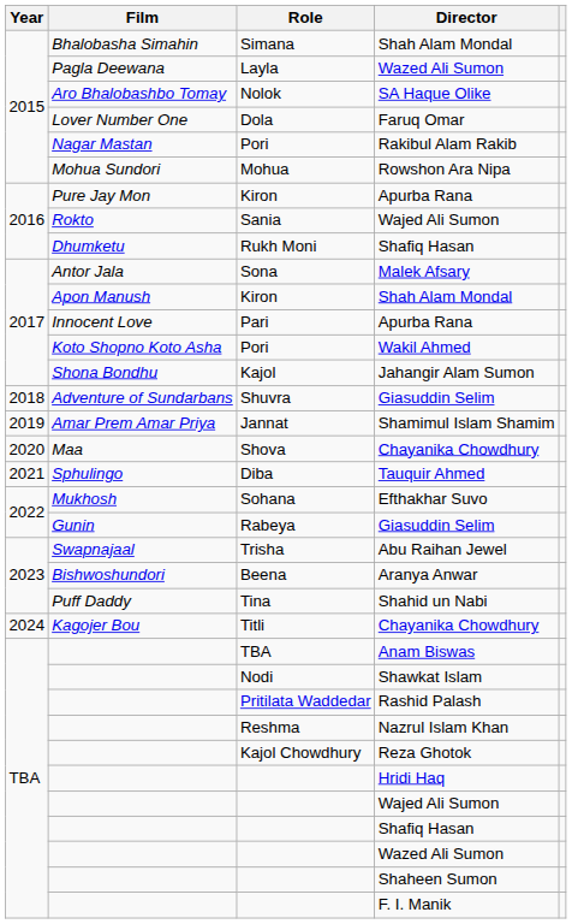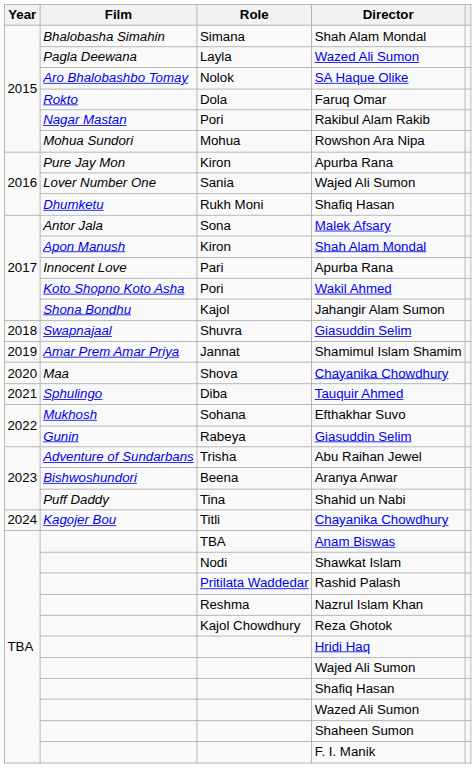 <table class="wikitable sortable">
 <tr>
 <th>Year</th>
 <th>Film</th>
 <th>Role</th>
 <th>Director</th>
 <th scope="col" class="unsortable"></th>
 </tr>
 <tr>
 <td rowspan="6">2015</td>
 <td><em>Bhalobasha Simahin</em></td>
 <td>Simana</td>
 <td>Shah Alam Mondal</td>
 <td></td>
 </tr>
 <tr>
 <td><em>Pagla Deewana</em></td>
 <td>Layla</td>
 <td><a href='#'>Wazed Ali Sumon</a></td>
 <td></td>
 </tr>
 <tr>
 <td><em><a href='#'>Aro Bhalobashbo Tomay</a></em></td>
 <td>Nolok</td>
 <td><a href='#'>SA Haque Olike</a></td>
 <td></td>
 </tr>
 <tr>
-<td><em>Lover Number One</em></td>
+<td><em><a href='#'>Rokto</a></em></td>
 <td>Dola</td>
 <td>Faruq Omar</td>
 <td></td>
 </tr>
 <tr>
 <td><em><a href='#'>Nagar Mastan</a></em></td>
 <td>Pori</td>
 <td>Rakibul Alam Rakib</td>
 <td></td>
 </tr>
 <tr>
 <td><em>Mohua Sundori</em></td>
 <td>Mohua</td>
 <td>Rowshon Ara Nipa</td>
 <td></td>
 </tr>
 <tr>
 <td rowspan="3">2016</td>
 <td><em>Pure Jay Mon</em></td>
 <td>Kiron</td>
 <td>Apurba Rana</td>
 <td></td>
 </tr>
 <tr>
-<td><em><a href='#'>Rokto</a></em></td>
+<td><em>Lover Number One</em></td>
 <td>Sania</td>
 <td>Wajed Ali Sumon</td>
 <td></td>
 </tr>
 <tr>
 <td><em><a href='#'>Dhumketu</a></em></td>
 <td>Rukh Moni</td>
 <td>Shafiq Hasan</td>
 <td></td>
 </tr>
 <tr>
 <td rowspan="5">2017</td>
 <td><em>Antor Jala</em></td>
 <td>Sona</td>
 <td><a href='#'>Malek Afsary</a></td>
 <td></td>
 </tr>
 <tr>
 <td><em><a href='#'>Apon Manush</a></em></td>
 <td>Kiron</td>
 <td><a href='#'>Shah Alam Mondal</a></td>
 <td></td>
 </tr>
 <tr>
 <td><em>Innocent Love</em></td>
 <td>Pari</td>
 <td>Apurba Rana</td>
 <td></td>
 </tr>
 <tr>
 <td><em><a href='#'>Koto Shopno Koto Asha</a></em></td>
 <td>Pori</td>
 <td><a href='#'>Wakil Ahmed</a></td>
 <td></td>
 </tr>
 <tr>
 <td><em><a href='#'>Shona Bondhu</a></em></td>
 <td>Kajol</td>
 <td>Jahangir Alam Sumon</td>
 <td></td>
 </tr>
 <tr>
 <td>2018</td>
-<td><em><a href='#'>Adventure of Sundarbans</a></em></td>
+<td><em><a href='#'>Swapnajaal</a></em></td>
 <td>Shuvra</td>
 <td><a href='#'>Giasuddin Selim</a></td>
 <td></td>
 </tr>
 <tr>
 <td>2019</td>
 <td><em><a href='#'>Amar Prem Amar Priya</a></em></td>
 <td>Jannat</td>
 <td>Shamimul Islam Shamim</td>
 <td></td>
 </tr>
 <tr>
 <td rowspan="1">2020</td>
 <td><em>Maa</em></td>
 <td>Shova</td>
 <td><a href='#'>Chayanika Chowdhury</a></td>
 <td></td>
 </tr>
 <tr>
 <td rowspan="1">2021</td>
 <td><em><a href='#'>Sphulingo</a></em></td>
 <td>Diba</td>
 <td><a href='#'>Tauquir Ahmed</a></td>
 <td></td>
 </tr>
 <tr>
 <td rowspan="2">2022</td>
 <td><em><a href='#'>Mukhosh</a></em></td>
 <td>Sohana</td>
 <td>Efthakhar Suvo</td>
 <td></td>
 </tr>
 <tr>
 <td><em><a href='#'>Gunin</a></em></td>
 <td>Rabeya</td>
 <td><a href='#'>Giasuddin Selim</a></td>
 <td></td>
 </tr>
 <tr>
 <td rowspan="3">2023</td>
-<td><em><a href='#'>Swapnajaal</a></em></td>
+<td><em><a href='#'>Adventure of Sundarbans</a></em></td>
 <td>Trisha</td>
 <td>Abu Raihan Jewel</td>
 <td></td>
 </tr>
 <tr>
 <td><em><a href='#'>Bishwoshundori</a></em></td>
 <td>Beena</td>
 <td>Aranya Anwar</td>
 <td></td>
 </tr>
 <tr>
 <td><em>Puff Daddy</em></td>
 <td>Tina</td>
 <td>Shahid un Nabi</td>
 <td></td>
 </tr>
 <tr>
 <td>2024</td>
 <td><a href='#'><em>Kagojer Bou</em></a></td>
 <td>Titli</td>
 <td><a href='#'>Chayanika Chowdhury</a></td>
 <td></td>
 </tr>
 <tr>
 <td rowspan="11">TBA</td>
 <td></td>
 <td>TBA</td>
 <td><a href='#'>Anam Biswas</a></td>
 <td></td>
 </tr>
 <tr>
 <td></td>
 <td>Nodi</td>
 <td>Shawkat Islam</td>
 <td></td>
 </tr>
 <tr>
 <td></td>
 <td><a href='#'>Pritilata Waddedar</a></td>
 <td>Rashid Palash</td>
 <td></td>
 </tr>
 <tr>
 <td></td>
 <td>Reshma</td>
 <td>Nazrul Islam Khan</td>
 <td></td>
 </tr>
 <tr>
 <td></td>
 <td>Kajol Chowdhury</td>
 <td>Reza Ghotok</td>
 <td></td>
 </tr>
 <tr>
 <td></td>
 <td></td>
 <td><a href='#'>Hridi Haq</a></td>
 <td></td>
 </tr>
 <tr>
 <td></td>
 <td></td>
 <td>Wajed Ali Sumon</td>
 <td></td>
 </tr>
 <tr>
 <td></td>
 <td></td>
 <td>Shafiq Hasan</td>
 <td></td>
 </tr>
 <tr>
 <td></td>
 <td></td>
 <td>Wazed Ali Sumon</td>
 <td></td>
 </tr>
 <tr>
 <td></td>
 <td></td>
 <td>Shaheen Sumon</td>
 <td></td>
 </tr>
 <tr>
 <td></td>
 <td></td>
 <td>F. I. Manik</td>
 <td></td>
 </tr>
 </table>
